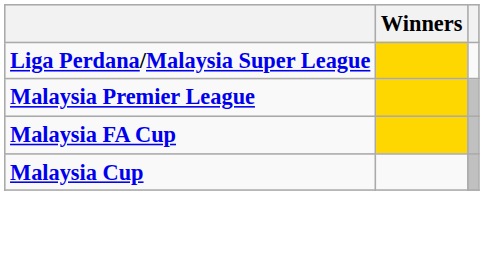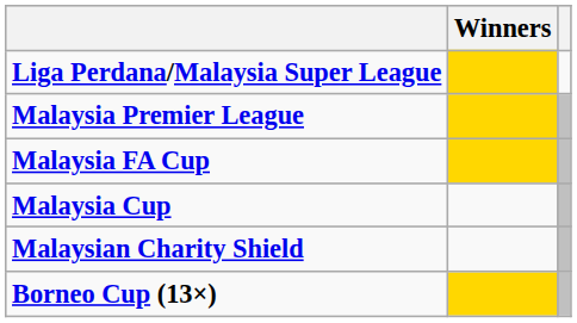 <table class="wikitable" style="font-size:89%;">
 <tr>
 <th Align=Left></th>
 <th Align=Left>Winners</th>
 <th Align=Left></th>
 </tr>
 <tr>
 <td VAlign=Top><strong><a href='#'>Liga Perdana</a>/<a href='#'>Malaysia Super League</a></strong></td>
 <td bgcolor=gold></td>
 <td VAlign=Top></td>
 </tr>
 <tr>
 <td VAlign=Top><strong><a href='#'>Malaysia Premier League</a></strong></td>
 <td bgcolor=gold></td>
 <td bgcolor=silver></td>
 </tr>
 <tr>
 <td VAlign=Top><strong><a href='#'>Malaysia FA Cup</a></strong></td>
 <td bgcolor=gold></td>
 <td bgcolor=silver></td>
 </tr>
 <tr>
 <td VAlign=Top><strong><a href='#'>Malaysia Cup</a></strong></td>
 <td VAlign=Top></td>
 <td bgcolor=silver></td>
 </tr>
+<tr>
+<td VAlign=Top><strong><a href='#'>Malaysian Charity Shield</a></strong></td>
+<td VAlign=Top></td>
+<td bgcolor=silver></td>
+</tr>
+<tr>
+<td VAlign=Top><strong><a href='#'>Borneo Cup</a> (13×)</strong></td>
+<td bgcolor=gold></td>
+<td bgcolor=silver></td>
+</tr>
 </table>
